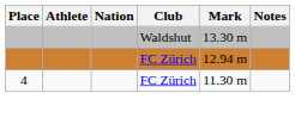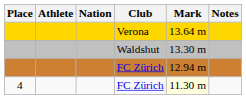 <table class="wikitable sortable">
 <tr>
 <th>Place</th>
 <th>Athlete</th>
 <th>Nation</th>
 <th>Club</th>
 <th>Mark</th>
 <th>Notes</th>
+</tr>
+<tr style="background:gold;">
+<td align=center></td>
+<td></td>
+<td></td>
+<td>Verona</td>
+<td align=center>13.64 m </td>
+<td></td>
 </tr>
 <tr style="background:silver;">
 <td align=center></td>
 <td></td>
 <td></td>
 <td>Waldshut</td>
 <td align=center>13.30 m</td>
 <td></td>
 </tr>
 <tr style="background:#CD7F32;">
 <td align=center></td>
 <td></td>
 <td></td>
 <td><a href='#'>FC Zürich</a></td>
 <td align=center>12.94 m</td>
 <td></td>
 </tr>
 <tr>
 <td align=center>4</td>
 <td></td>
 <td></td>
 <td><a href='#'>FC Zürich</a></td>
-<td align=center>11.30 m</td>
+<td align=center style="background: lightyellow;">11.30 m</td>
 <td></td>
 </tr>
 </table>
